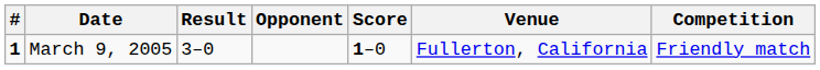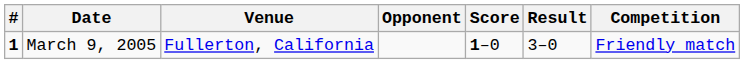 <table class="wikitable">
 <tr>
 <th>#</th>
 <th>Date</th>
-<th>Result</th>
+<th>Venue</th>
 <th>Opponent</th>
 <th>Score</th>
-<th>Venue</th>
+<th>Result</th>
 <th>Competition</th>
 </tr>
 <tr>
 <td><strong>1</strong></td>
 <td>March 9, 2005</td>
-<td>3–0</td>
+<td><a href='#'>Fullerton</a>, <a href='#'>California</a></td>
 <td></td>
 <td><strong>1</strong>–0</td>
-<td><a href='#'>Fullerton</a>, <a href='#'>California</a></td>
+<td>3–0</td>
 <td><a href='#'>Friendly match</a></td>
 </tr>
 </table>
